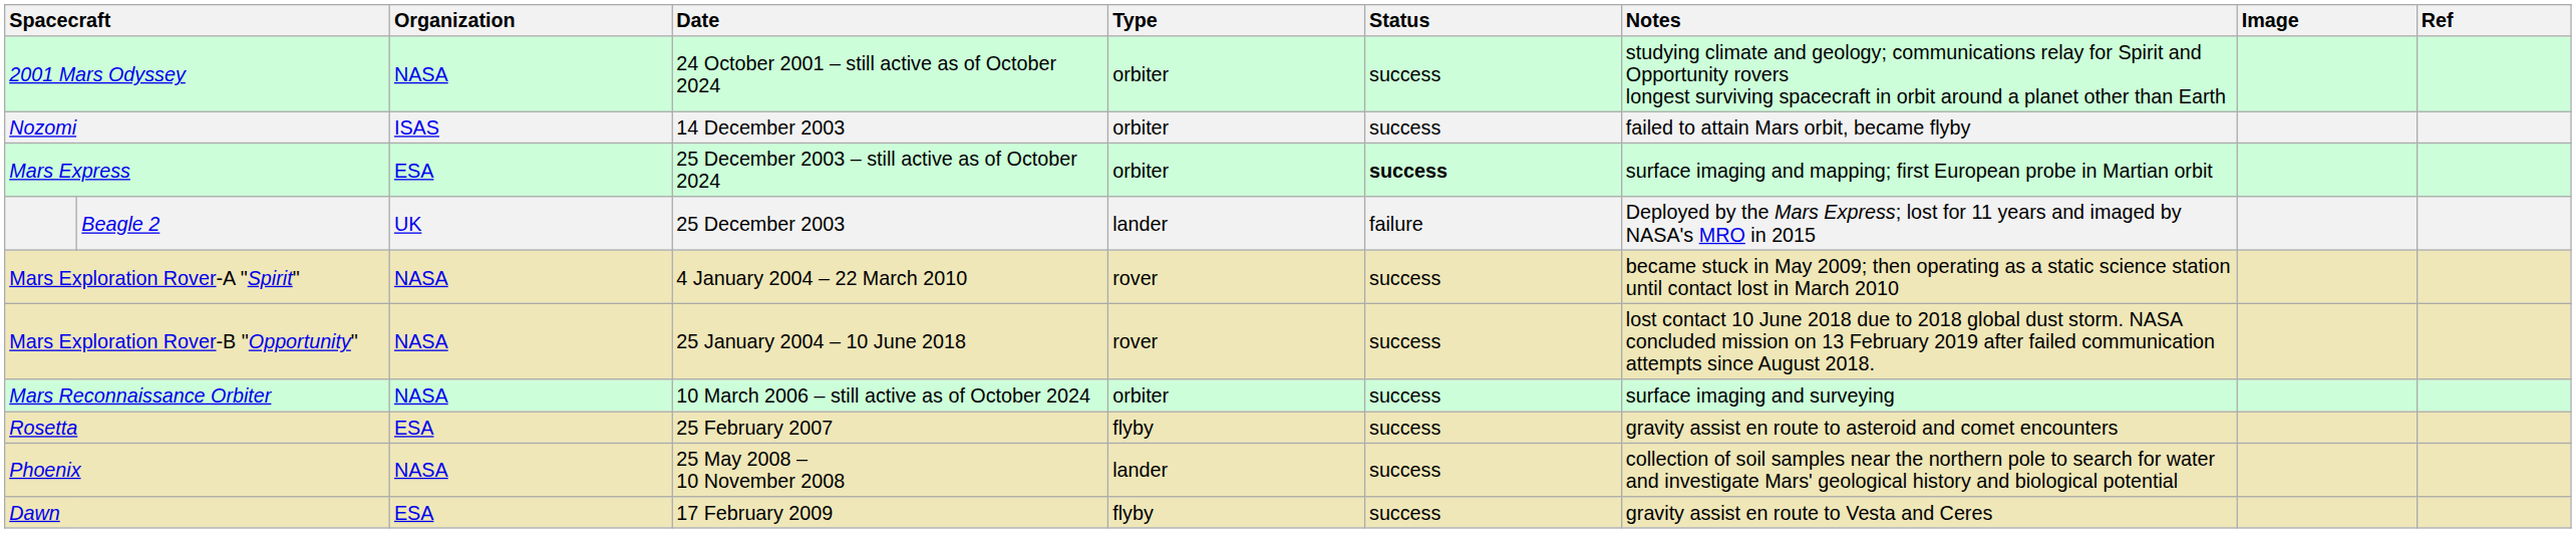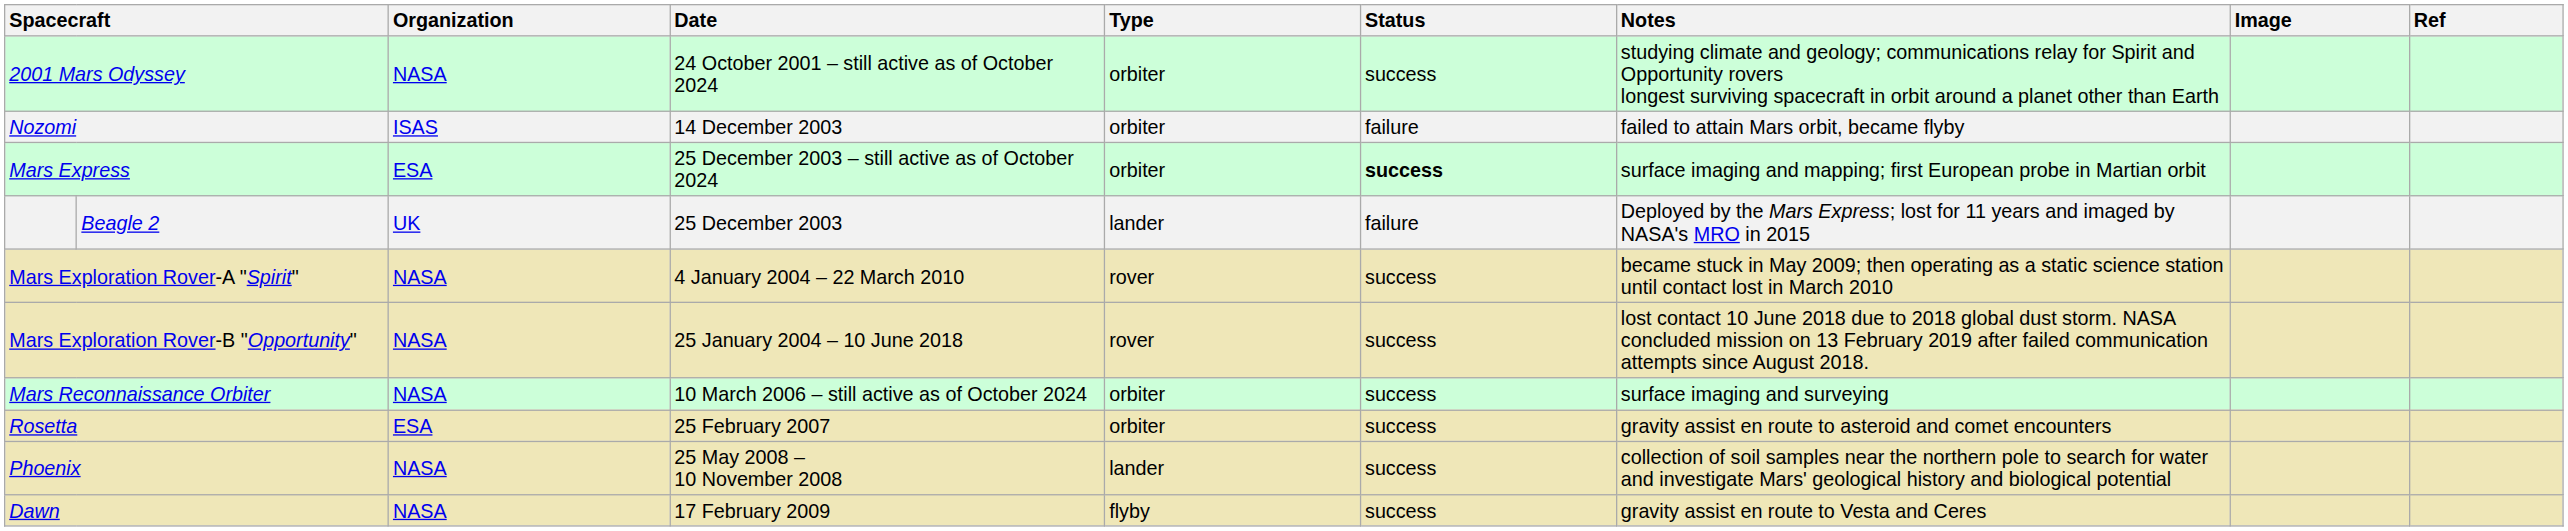 <table class="wikitable sticky-header" style="font-size:95%;">
 <tr>
 <th colspan="2"  style="text-align:left; width:15%;">Spacecraft</th>
 <th style="text-align:left; width:11%;">Organization</th>
 <th style="text-align:left; width:17%;">Date</th>
 <th style="text-align:left; width:10%;">Type</th>
 <th style="text-align:left; width:10%;">Status</th>
 <th style="text-align:left; width:24%;">Notes</th>
 <th style="text-align:left; width:7%;">Image</th>
 <th style="text-align:left; width:6%;">Ref</th>
 </tr>
 <tr style="background:#CCFFD9">
 <td colspan="2"><em><a href='#'>2001 Mars Odyssey</a></em></td>
 <td> <a href='#'>NASA</a></td>
 <td>24 October 2001 – still active as of October 2024</td>
 <td>orbiter</td>
 <td>success</td>
 <td>studying climate and geology; communications relay for Spirit and Opportunity rovers <br> longest surviving spacecraft in orbit around a planet other than Earth</td>
 <td></td>
 <td></td>
 </tr>
 <tr style="background:#F2F2F2">
 <td colspan="2"><em><a href='#'>Nozomi</a></em></td>
 <td> <a href='#'>ISAS</a></td>
 <td>14 December 2003</td>
 <td>orbiter</td>
-<td>success</td>
+<td>failure</td>
 <td>failed to attain Mars orbit, became flyby</td>
 <td></td>
 <td></td>
 </tr>
 <tr style="background:#CCFFD9">
 <td colspan="2"><em><a href='#'>Mars Express</a></em></td>
 <td> <a href='#'>ESA</a></td>
 <td>25 December 2003 – still active as of October 2024</td>
 <td>orbiter</td>
 <td><strong>success</strong></td>
 <td>surface imaging and mapping; first European probe in Martian orbit</td>
 <td></td>
 <td></td>
 </tr>
 <tr style="background:#F2F2F2">
 <td>  </td>
 <td><em><a href='#'>Beagle 2</a></em></td>
 <td> <a href='#'>UK</a></td>
 <td>25 December 2003</td>
 <td>lander</td>
 <td>failure</td>
 <td>Deployed by the <em>Mars Express</em>; lost for 11 years and imaged by NASA's <a href='#'>MRO</a> in 2015</td>
 <td></td>
 <td></td>
 </tr>
 <tr style="background:#EFE7B8">
 <td colspan="2"><a href='#'>Mars Exploration Rover</a>-A "<em><a href='#'>Spirit</a></em>"</td>
 <td> <a href='#'>NASA</a></td>
 <td>4 January 2004 – 22 March 2010</td>
 <td>rover</td>
 <td>success</td>
 <td>became stuck in May 2009; then operating as a static science station until contact lost in March 2010</td>
 <td></td>
 <td></td>
 </tr>
 <tr style="background:#EFE7B8">
 <td colspan="2"><a href='#'>Mars Exploration Rover</a>-B "<em><a href='#'>Opportunity</a></em>"</td>
 <td> <a href='#'>NASA</a></td>
 <td>25 January 2004 – 10 June 2018</td>
 <td>rover</td>
 <td>success</td>
 <td>lost contact 10 June 2018 due to 2018 global dust storm. NASA concluded mission on 13 February 2019 after failed communication attempts since August 2018.</td>
 <td></td>
 <td></td>
 </tr>
 <tr style="background:#CCFFD9">
 <td colspan="2"><em><a href='#'>Mars Reconnaissance Orbiter</a></em></td>
 <td> <a href='#'>NASA</a></td>
 <td>10 March 2006 – still active as of October 2024</td>
 <td>orbiter</td>
 <td>success</td>
 <td>surface imaging and surveying</td>
 <td></td>
 <td></td>
 </tr>
 <tr style="background:#EFE7B8">
 <td colspan="2"><em><a href='#'>Rosetta</a></em></td>
 <td> <a href='#'>ESA</a></td>
 <td>25 February 2007</td>
-<td>flyby</td>
+<td>orbiter</td>
 <td>success</td>
 <td>gravity assist en route to asteroid and comet encounters</td>
 <td></td>
 <td></td>
 </tr>
 <tr style="background:#EFE7B8">
 <td colspan="2"><em><a href='#'>Phoenix</a></em></td>
 <td> <a href='#'>NASA</a></td>
 <td>25 May 2008 –<br>10 November 2008</td>
 <td>lander</td>
 <td>success</td>
 <td>collection of soil samples near the northern pole to search for water and investigate Mars' geological history and biological potential</td>
 <td></td>
 <td> </td>
 </tr>
 <tr style="background:#EFE7B8">
 <td colspan="2"><em><a href='#'>Dawn</a></em></td>
-<td> <a href='#'>ESA</a></td>
+<td> <a href='#'>NASA</a></td>
 <td>17 February 2009</td>
 <td>flyby</td>
 <td>success</td>
 <td>gravity assist en route to Vesta and Ceres</td>
 <td></td>
 <td></td>
 </tr>
 </table>
